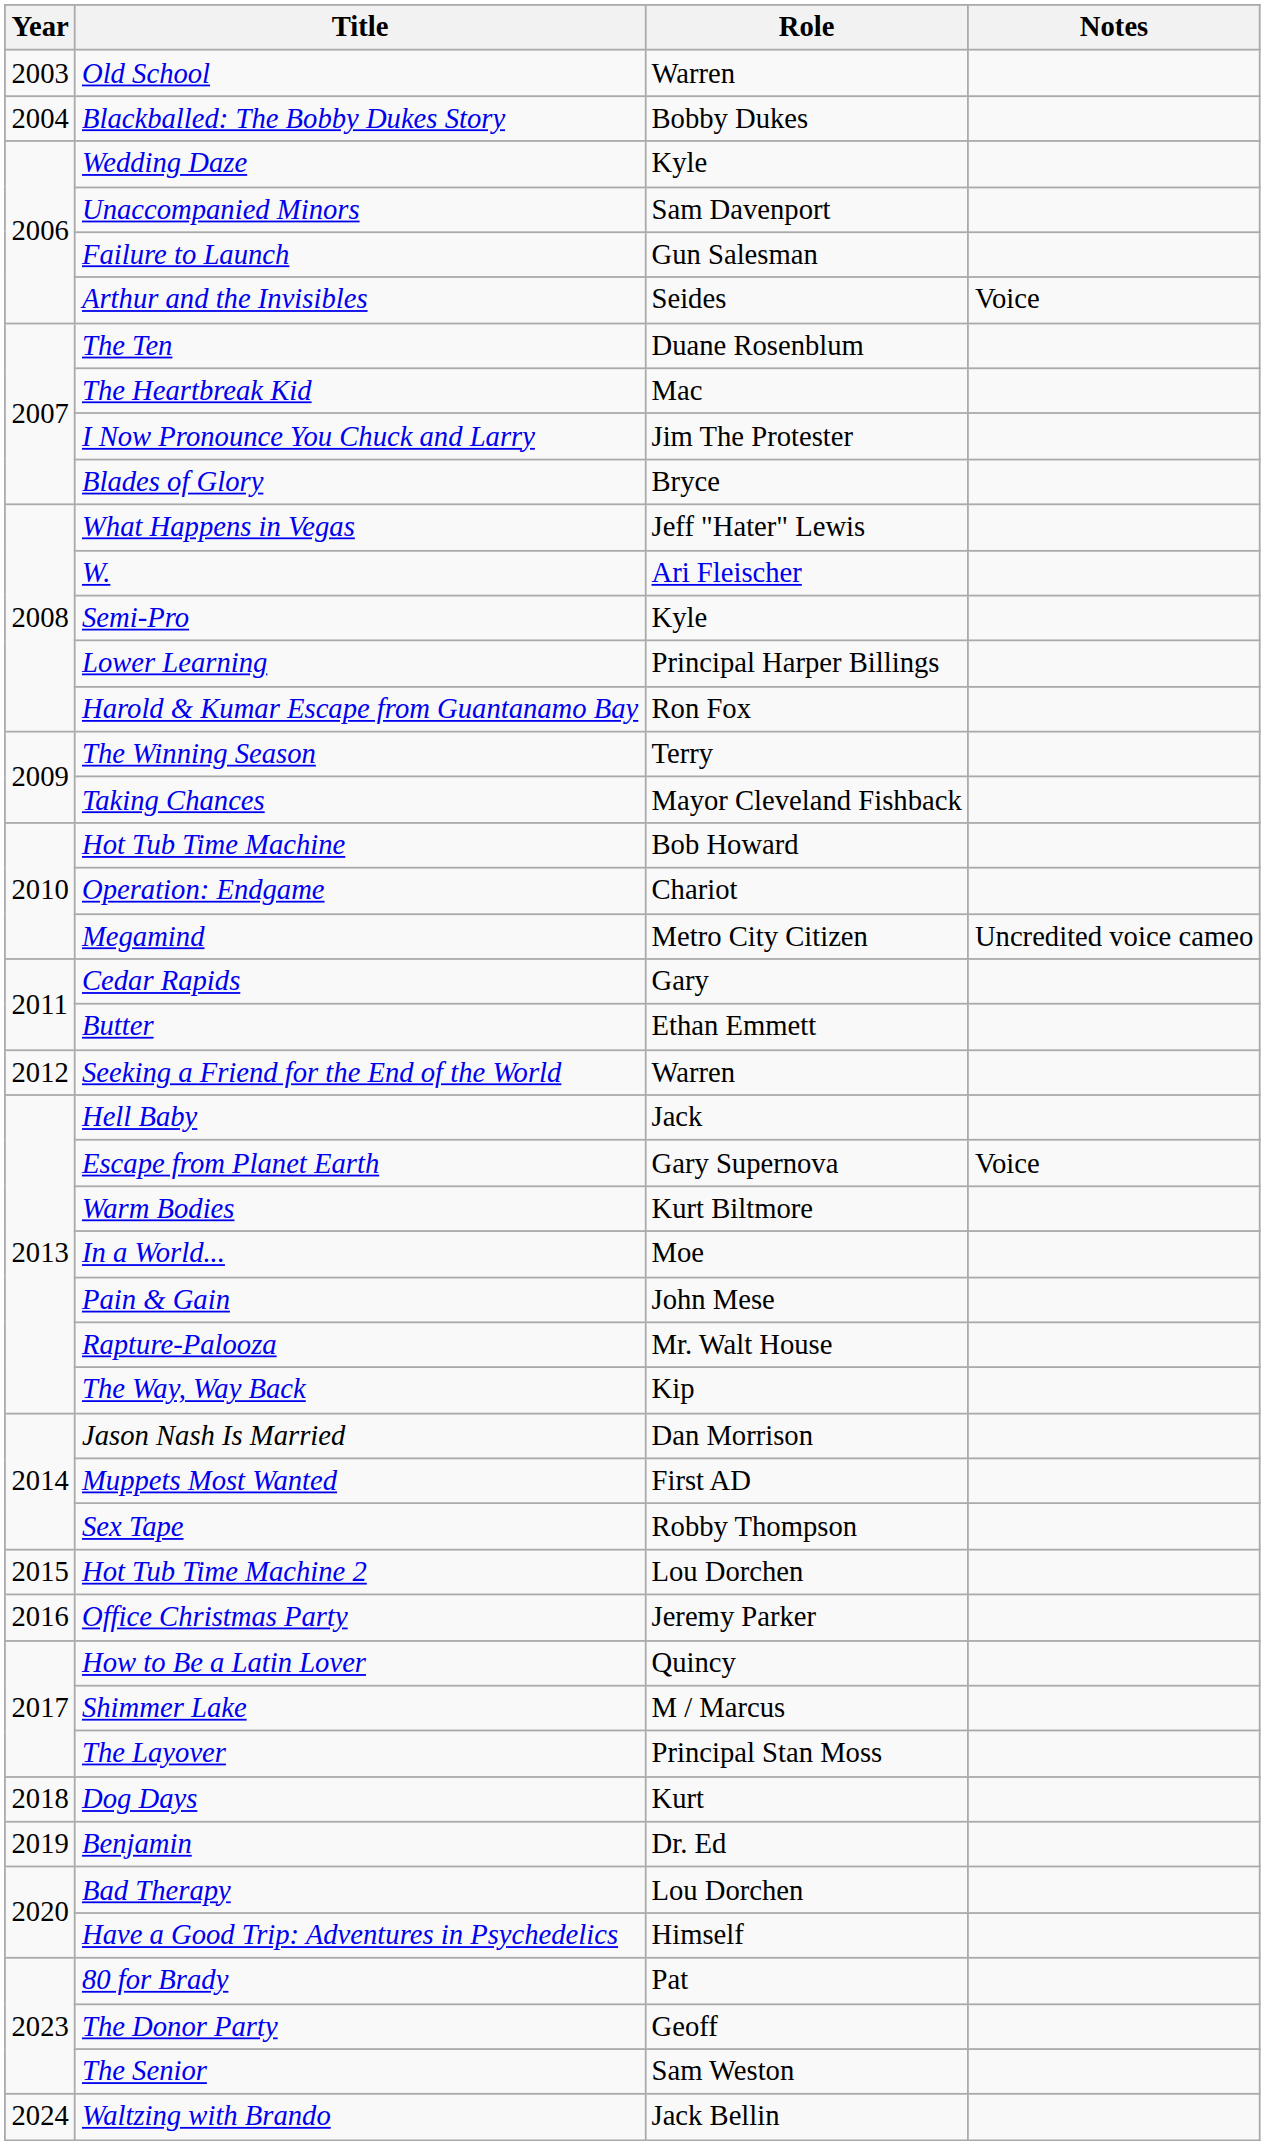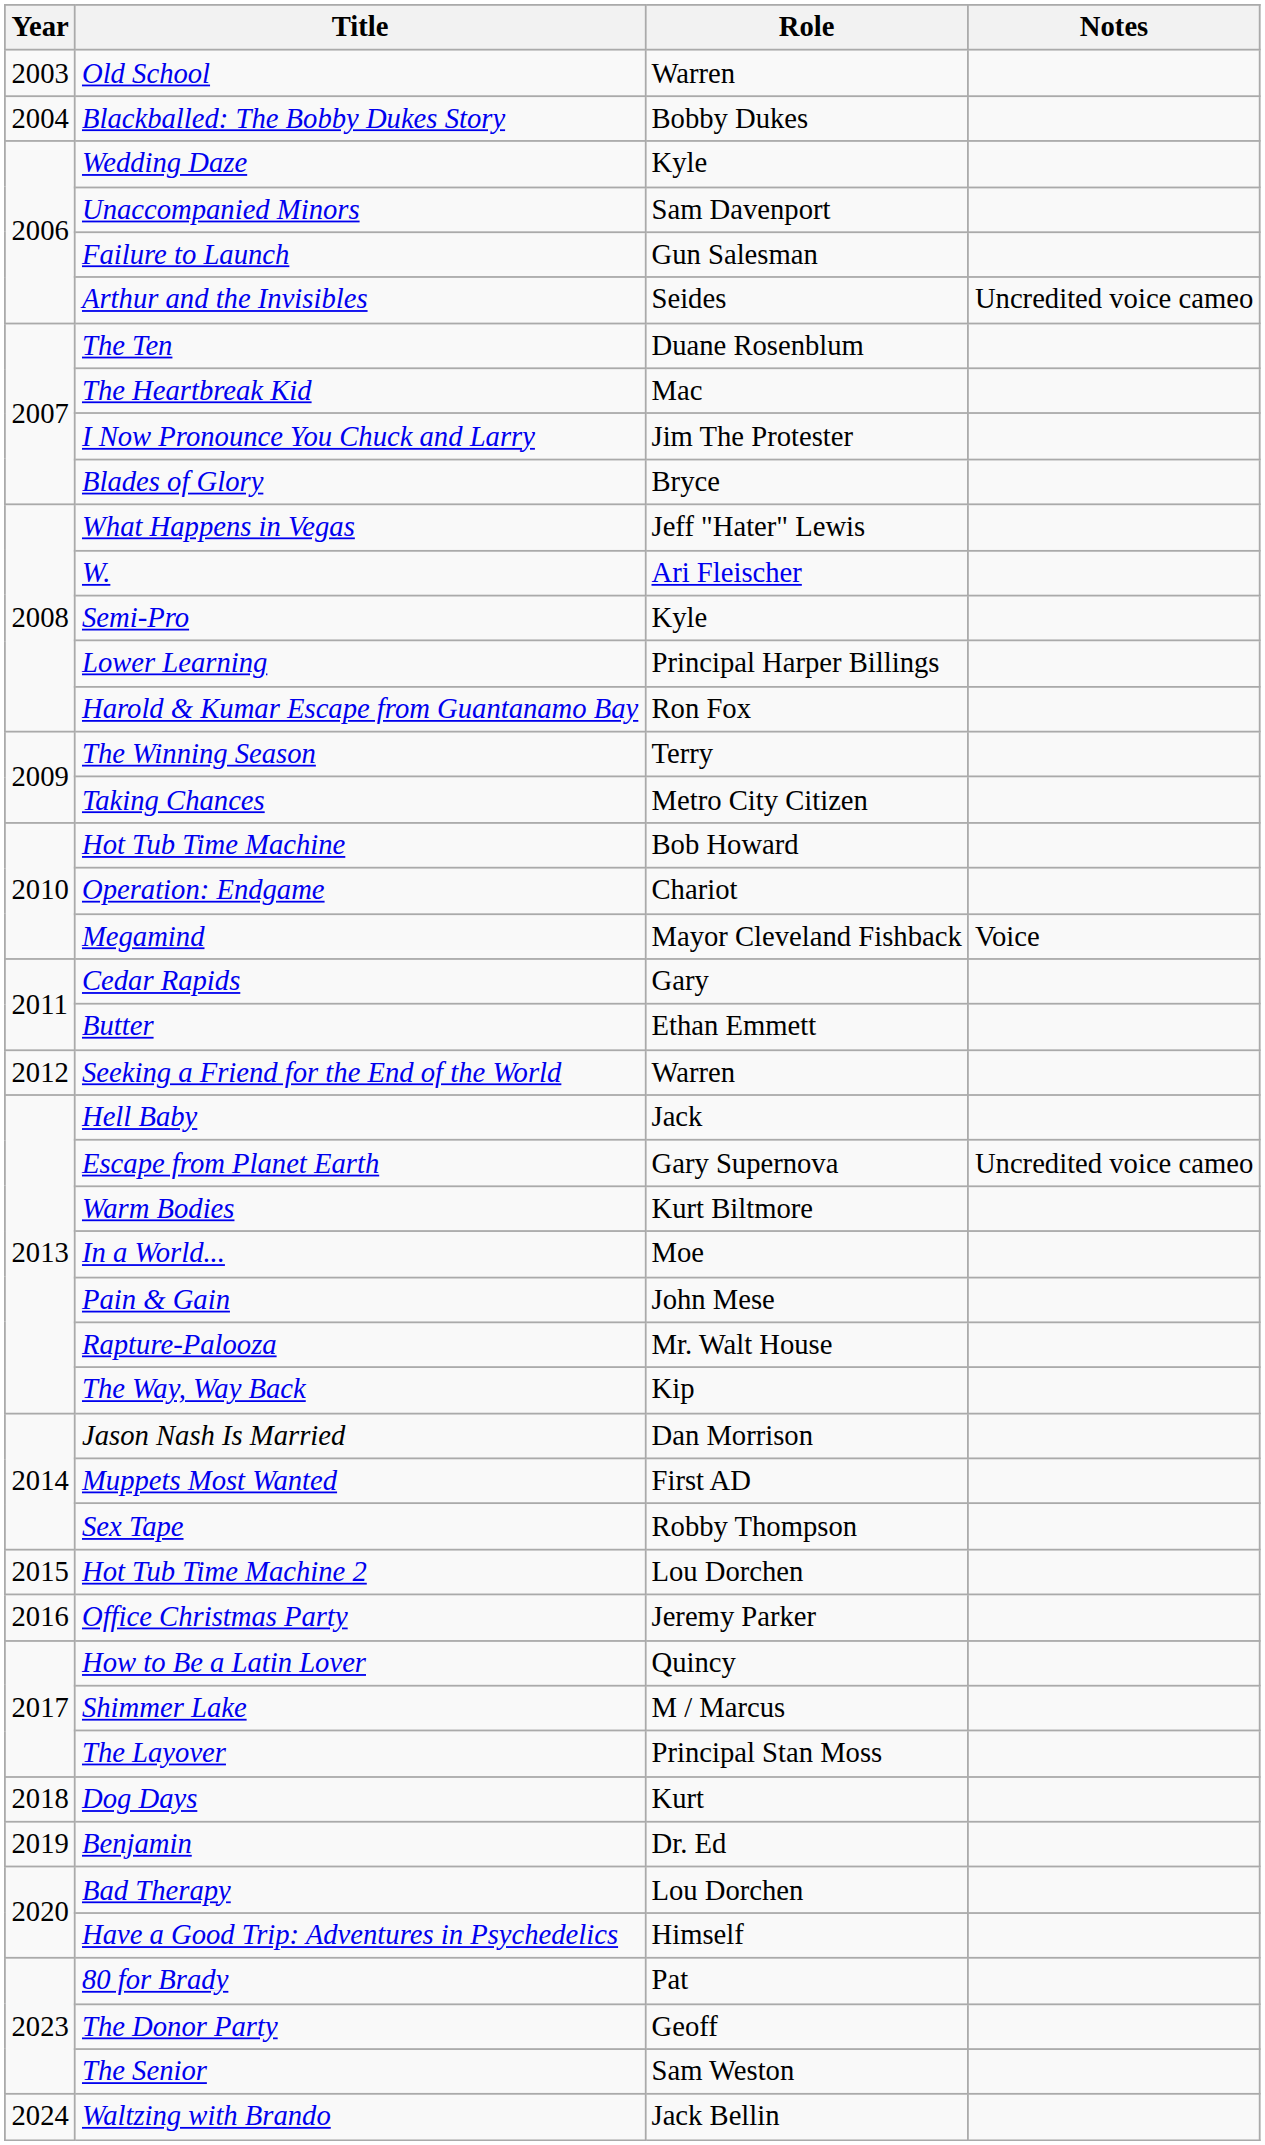 <table class = "wikitable sortable">
 <tr>
 <th>Year</th>
 <th>Title</th>
 <th>Role</th>
 <th class = "unsortable">Notes</th>
 </tr>
 <tr>
 <td>2003</td>
 <td><em><a href='#'>Old School</a></em></td>
 <td>Warren</td>
 <td></td>
 </tr>
 <tr>
 <td>2004</td>
 <td><em><a href='#'>Blackballed: The Bobby Dukes Story</a></em></td>
 <td>Bobby Dukes</td>
 <td></td>
 </tr>
 <tr>
 <td rowspan="4">2006</td>
 <td><em><a href='#'>Wedding Daze</a></em></td>
 <td>Kyle</td>
 <td></td>
 </tr>
 <tr>
 <td><em><a href='#'>Unaccompanied Minors</a></em></td>
 <td>Sam Davenport</td>
 <td></td>
 </tr>
 <tr>
 <td><em><a href='#'>Failure to Launch</a></em></td>
 <td>Gun Salesman</td>
 <td></td>
 </tr>
 <tr>
 <td><em><a href='#'>Arthur and the Invisibles</a></em></td>
 <td>Seides</td>
-<td>Voice</td>
+<td>Uncredited voice cameo</td>
 </tr>
 <tr>
 <td rowspan="4">2007</td>
 <td><em><a href='#'>The Ten</a></em></td>
 <td>Duane Rosenblum</td>
 <td></td>
 </tr>
 <tr>
 <td><em><a href='#'>The Heartbreak Kid</a></em></td>
 <td>Mac</td>
 <td></td>
 </tr>
 <tr>
 <td><em><a href='#'>I Now Pronounce You Chuck and Larry</a></em></td>
 <td>Jim The Protester</td>
 <td></td>
 </tr>
 <tr>
 <td><em><a href='#'>Blades of Glory</a></em></td>
 <td>Bryce</td>
 <td></td>
 </tr>
 <tr>
 <td rowspan="5">2008</td>
 <td><em><a href='#'>What Happens in Vegas</a></em></td>
 <td>Jeff "Hater" Lewis</td>
 <td></td>
 </tr>
 <tr>
 <td><em><a href='#'>W.</a></em></td>
 <td><a href='#'>Ari Fleischer</a></td>
 <td></td>
 </tr>
 <tr>
 <td><em><a href='#'>Semi-Pro</a></em></td>
 <td>Kyle</td>
 <td></td>
 </tr>
 <tr>
 <td><em><a href='#'>Lower Learning</a></em></td>
 <td>Principal Harper Billings</td>
 <td></td>
 </tr>
 <tr>
 <td><em><a href='#'>Harold & Kumar Escape from Guantanamo Bay</a></em></td>
 <td>Ron Fox</td>
 <td></td>
 </tr>
 <tr>
 <td rowspan="2">2009</td>
 <td><em><a href='#'>The Winning Season</a></em></td>
 <td>Terry</td>
 <td></td>
 </tr>
 <tr>
 <td><em><a href='#'>Taking Chances</a></em></td>
-<td>Mayor Cleveland Fishback</td>
+<td>Metro City Citizen</td>
 <td></td>
 </tr>
 <tr>
 <td rowspan="3">2010</td>
 <td><em><a href='#'>Hot Tub Time Machine</a></em></td>
 <td>Bob Howard</td>
 <td></td>
 </tr>
 <tr>
 <td><em><a href='#'>Operation: Endgame</a></em></td>
 <td>Chariot</td>
 <td></td>
 </tr>
 <tr>
 <td><em><a href='#'>Megamind</a></em></td>
-<td>Metro City Citizen</td>
-<td>Uncredited voice cameo</td>
+<td>Mayor Cleveland Fishback</td>
+<td>Voice</td>
 </tr>
 <tr>
 <td rowspan="2">2011</td>
 <td><em><a href='#'>Cedar Rapids</a></em></td>
 <td>Gary</td>
 <td></td>
 </tr>
 <tr>
 <td><em><a href='#'>Butter</a></em></td>
 <td>Ethan Emmett</td>
 <td></td>
 </tr>
 <tr>
 <td>2012</td>
 <td><em><a href='#'>Seeking a Friend for the End of the World</a></em></td>
 <td>Warren</td>
 <td></td>
 </tr>
 <tr>
 <td rowspan="7">2013</td>
 <td><em><a href='#'>Hell Baby</a></em></td>
 <td>Jack</td>
 <td></td>
 </tr>
 <tr>
 <td><em><a href='#'>Escape from Planet Earth</a></em></td>
 <td>Gary Supernova</td>
-<td>Voice</td>
+<td>Uncredited voice cameo</td>
 </tr>
 <tr>
 <td><em><a href='#'>Warm Bodies</a></em></td>
 <td>Kurt Biltmore</td>
 <td></td>
 </tr>
 <tr>
 <td><em><a href='#'>In a World...</a></em></td>
 <td>Moe</td>
 <td></td>
 </tr>
 <tr>
 <td><em><a href='#'>Pain & Gain</a></em></td>
 <td>John Mese</td>
 <td></td>
 </tr>
 <tr>
 <td><em><a href='#'>Rapture-Palooza</a></em></td>
 <td>Mr. Walt House</td>
 <td></td>
 </tr>
 <tr>
 <td><em><a href='#'>The Way, Way Back</a></em></td>
 <td>Kip</td>
 <td></td>
 </tr>
 <tr>
 <td rowspan="3">2014</td>
 <td><em>Jason Nash Is Married</em></td>
 <td>Dan Morrison</td>
 <td></td>
 </tr>
 <tr>
 <td><em><a href='#'>Muppets Most Wanted</a></em></td>
 <td>First AD</td>
 <td></td>
 </tr>
 <tr>
 <td><em><a href='#'>Sex Tape</a></em></td>
 <td>Robby Thompson</td>
 <td></td>
 </tr>
 <tr>
 <td>2015</td>
 <td><em><a href='#'>Hot Tub Time Machine 2</a></em></td>
 <td>Lou Dorchen</td>
 <td></td>
 </tr>
 <tr>
 <td>2016</td>
 <td><em><a href='#'>Office Christmas Party</a></em></td>
 <td>Jeremy Parker</td>
 <td></td>
 </tr>
 <tr>
 <td rowspan="3">2017</td>
 <td><em><a href='#'>How to Be a Latin Lover</a></em></td>
 <td>Quincy</td>
 <td></td>
 </tr>
 <tr>
 <td><em><a href='#'>Shimmer Lake</a></em></td>
 <td>M / Marcus</td>
 <td></td>
 </tr>
 <tr>
 <td><em><a href='#'>The Layover</a></em></td>
 <td>Principal Stan Moss</td>
 <td></td>
 </tr>
 <tr>
 <td>2018</td>
 <td><em><a href='#'>Dog Days</a></em></td>
 <td>Kurt</td>
 <td></td>
 </tr>
 <tr>
 <td>2019</td>
 <td><em><a href='#'>Benjamin</a></em></td>
 <td>Dr. Ed</td>
 <td></td>
 </tr>
 <tr>
 <td rowspan="2">2020</td>
 <td><em><a href='#'>Bad Therapy</a></em></td>
 <td>Lou Dorchen</td>
 <td></td>
 </tr>
 <tr>
 <td><em><a href='#'>Have a Good Trip: Adventures in Psychedelics</a></em></td>
 <td>Himself</td>
 <td></td>
 </tr>
 <tr>
 <td rowspan="3">2023</td>
 <td><em><a href='#'>80 for Brady</a></em></td>
 <td>Pat</td>
 <td></td>
 </tr>
 <tr>
 <td><em><a href='#'>The Donor Party</a></em></td>
 <td>Geoff</td>
 <td></td>
 </tr>
 <tr>
 <td><em><a href='#'>The Senior</a></em></td>
 <td>Sam Weston</td>
 <td></td>
 </tr>
 <tr>
 <td>2024</td>
 <td><em><a href='#'>Waltzing with Brando</a></em></td>
 <td>Jack Bellin</td>
 <td></td>
 </tr>
 </table>
